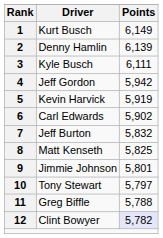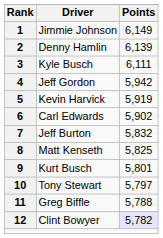 <table class="wikitable">
 <tr>
 </tr>
 <tr>
 <th scope="col">Rank</th>
 <th scope="col">Driver</th>
 <th scope="col">Points</th>
 </tr>
 <tr>
 <th scope="row">1</th>
-<td>Kurt Busch</td>
+<td>Jimmie Johnson</td>
 <td style="text-align:center;">6,149</td>
 </tr>
 <tr>
 <th scope="row">2</th>
 <td>Denny Hamlin</td>
 <td style="text-align:center;">6,139</td>
 </tr>
 <tr>
 <th scope="row">3</th>
 <td>Kyle Busch</td>
 <td style="text-align:center;">6,111</td>
 </tr>
 <tr>
 <th scope="row">4</th>
 <td>Jeff Gordon</td>
 <td style="text-align:center;">5,942</td>
 </tr>
 <tr>
 <th scope="row">5</th>
 <td>Kevin Harvick</td>
 <td style="text-align:center;">5,919</td>
 </tr>
 <tr>
 <th scope="row">6</th>
 <td>Carl Edwards</td>
 <td style="text-align:center;">5,902</td>
 </tr>
 <tr>
 <th scope="row">7</th>
 <td>Jeff Burton</td>
 <td style="text-align:center;">5,832</td>
 </tr>
 <tr>
 <th scope="row">8</th>
 <td>Matt Kenseth</td>
 <td style="text-align:center;">5,825</td>
 </tr>
 <tr>
 <th scope="row">9</th>
-<td>Jimmie Johnson</td>
+<td>Kurt Busch</td>
 <td style="text-align:center;">5,801</td>
 </tr>
 <tr>
 <th scope="row">10</th>
 <td>Tony Stewart</td>
 <td style="text-align:center;">5,797</td>
 </tr>
 <tr>
 <th scope="row">11</th>
 <td>Greg Biffle</td>
 <td style="text-align:center;">5,788</td>
 </tr>
 <tr>
 <th scope="row">12</th>
 <td>Clint Bowyer</td>
 <td style="background: lavender; text-align:center;">5,782</td>
 </tr>
 <tr class="sortbottom">
 <td colspan="9"></td>
 </tr>
 </table>
